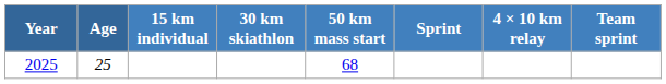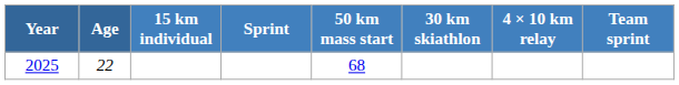 <table class="wikitable" style="font-size:95%; text-align:center; border:grey solid 1px; border-collapse:collapse; background:#ffffff;">
 <tr>
 <th style="background-color:#369; color:white; width:60px;"> Year </th>
 <th style="background-color:#369; color:white; width:40px;"> Age </th>
 <th style="background-color:#4180be; color:white; width:75px;"> 15 km <br> individual </th>
+<th style="background-color:#4180be; color:white; width:75px;"> Sprint </th>
+<th style="background-color:#4180be; color:white; width:75px;"> 50 km <br> mass start </th>
 <th style="background-color:#4180be; color:white; width:75px;"> 30 km <br> skiathlon </th>
-<th style="background-color:#4180be; color:white; width:75px;"> 50 km <br> mass start </th>
-<th style="background-color:#4180be; color:white; width:75px;"> Sprint </th>
 <th style="background-color:#4180be; color:white; width:75px;"> 4 × 10 km <br> relay </th>
 <th style="background-color:#4180be; color:white; width:75px;"> Team <br> sprint </th>
 </tr>
 <tr>
 <td><a href='#'>2025</a></td>
-<td><em>25</em></td>
+<td><em>22</em></td>
 <td></td>
 <td></td>
 <td><a href='#'>68</a></td>
 <td></td>
 <td></td>
 <td></td>
 </tr>
 </table>
